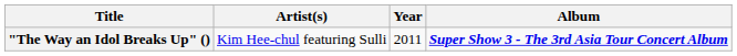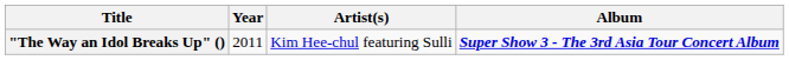 <table class="wikitable plainrowheaders" style="text-align:center;">
 <tr>
 <th scope="col">Title</th>
+<th scope="col">Year</th>
 <th scope="col">Artist(s)</th>
-<th scope="col">Year</th>
 <th scope="col">Album</th>
 </tr>
 <tr>
 <th scope="row">"The Way an Idol Breaks Up" ()</th>
+<td>2011</td>
 <td><a href='#'>Kim Hee-chul</a> featuring Sulli</td>
-<td>2011</td>
 <td><strong><em><a href='#'>Super Show 3 - The 3rd Asia Tour Concert Album</a></em></strong></td>
 </tr>
 </table>
